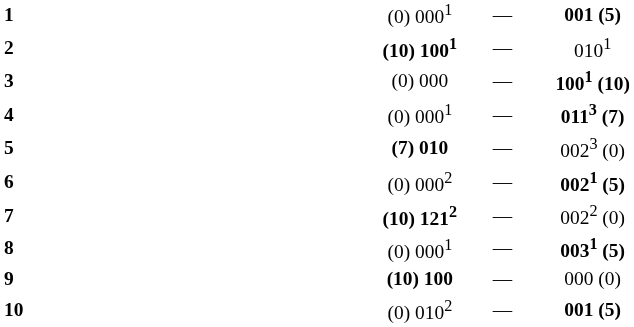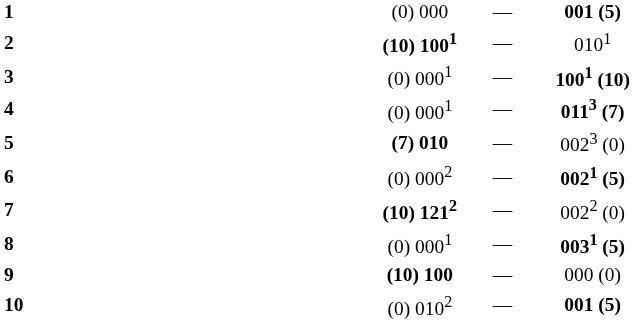 <table style="font-size:90%">
 <tr>
 <th width=50></th>
 <th width=200></th>
 <th width=100></th>
 <th width=20></th>
 <th width=100></th>
 <th width=200></th>
 </tr>
 <tr>
 <td><strong>1</strong></td>
 <td align=right></td>
-<td align=center>(0) 000<sup>1</sup></td>
+<td align=center>(0) 000</td>
 <td>—</td>
 <td align=center><strong>001 (5)</strong></td>
 <td><strong></strong></td>
 </tr>
 <tr>
 <td><strong>2</strong></td>
 <td align=right><strong></strong></td>
 <td align=center><strong>(10) 100<sup>1</sup></strong></td>
 <td>—</td>
 <td align=center>010<sup>1</sup></td>
 <td></td>
 </tr>
 <tr>
 <td><strong>3</strong></td>
 <td align=right></td>
-<td align=center>(0) 000</td>
+<td align=center>(0) 000<sup>1</sup></td>
 <td>—</td>
 <td align=center><strong>100<sup>1</sup> (10)</strong></td>
 <td><strong></strong></td>
 </tr>
 <tr>
 <td><strong>4</strong></td>
 <td align=right></td>
 <td align=center>(0) 000<sup>1</sup></td>
 <td>—</td>
 <td align=center><strong>011<sup>3</sup> (7)</strong></td>
 <td><strong></strong></td>
 </tr>
 <tr>
 <td><strong>5</strong></td>
 <td align=right><strong></strong></td>
 <td align=center><strong>(7) 010</strong></td>
 <td>—</td>
 <td align=center>002<sup>3</sup> (0)</td>
 <td></td>
 </tr>
 <tr>
 <td><strong>6</strong></td>
 <td align=right></td>
 <td align=center>(0) 000<sup>2</sup></td>
 <td>—</td>
 <td align=center><strong>002<sup>1</sup> (5)</strong></td>
 <td><strong></strong></td>
 </tr>
 <tr>
 <td><strong>7</strong></td>
 <td align=right><strong></strong></td>
 <td align=center><strong>(10) 121<sup>2</sup></strong></td>
 <td>—</td>
 <td align=center>002<sup>2</sup> (0)</td>
 <td></td>
 </tr>
 <tr>
 <td><strong>8</strong></td>
 <td align=right></td>
 <td align=center>(0) 000<sup>1</sup></td>
 <td>—</td>
 <td align=center><strong>003<sup>1</sup> (5)</strong></td>
 <td><strong></strong></td>
 </tr>
 <tr>
 <td><strong>9</strong></td>
 <td align=right><strong></strong></td>
 <td align=center><strong>(10) 100</strong></td>
 <td>—</td>
 <td align=center>000 (0)</td>
 <td></td>
 </tr>
 <tr>
 <td><strong>10</strong></td>
 <td align=right></td>
 <td align=center>(0) 010<sup>2</sup></td>
 <td>—</td>
 <td align=center><strong>001 (5)</strong></td>
 <td><strong></strong></td>
 </tr>
 <tr>
 </tr>
 </table>
